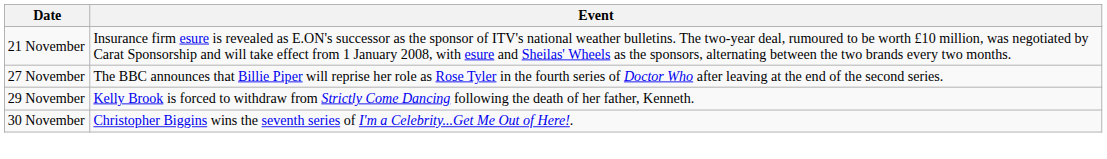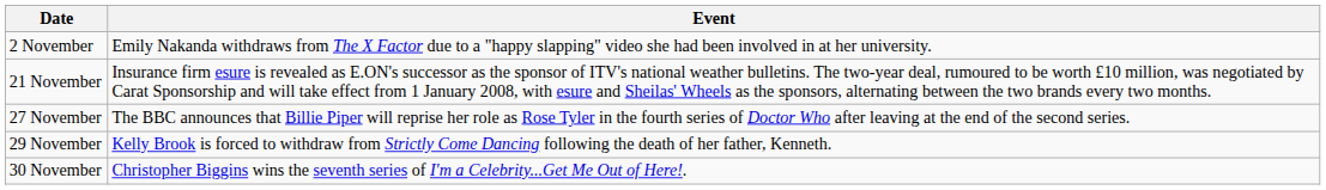 <table class="wikitable">
 <tr>
 <th width=90>Date</th>
 <th>Event</th>
+</tr>
+<tr>
+<td>2 November</td>
+<td>Emily Nakanda withdraws from <em><a href='#'>The X Factor</a></em> due to a "happy slapping" video she had been involved in at her university.</td>
 </tr>
 <tr>
 <td>21 November</td>
 <td>Insurance firm <a href='#'>esure</a> is revealed as E.ON's successor as the sponsor of ITV's national weather bulletins. The two-year deal, rumoured to be worth £10 million, was negotiated by Carat Sponsorship and will take effect from 1 January 2008, with <a href='#'>esure</a> and <a href='#'>Sheilas' Wheels</a> as the sponsors, alternating between the two brands every two months.</td>
 </tr>
 <tr>
 <td>27 November</td>
 <td>The BBC announces that <a href='#'>Billie Piper</a> will reprise her role as <a href='#'>Rose Tyler</a> in the fourth series of <em><a href='#'>Doctor Who</a></em> after leaving at the end of the second series.</td>
 </tr>
 <tr>
 <td>29 November</td>
 <td><a href='#'>Kelly Brook</a> is forced to withdraw from <em><a href='#'>Strictly Come Dancing</a></em> following the death of her father, Kenneth.</td>
 </tr>
 <tr>
 <td>30 November</td>
 <td><a href='#'>Christopher Biggins</a> wins the <a href='#'>seventh series</a> of <em><a href='#'>I'm a Celebrity...Get Me Out of Here!</a></em>.</td>
 </tr>
 </table>
